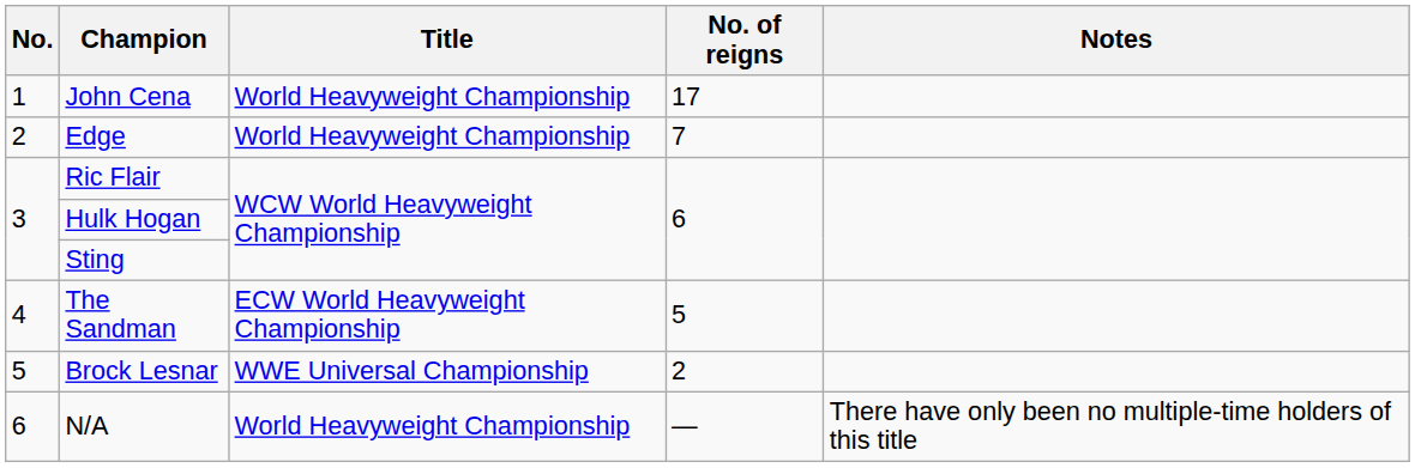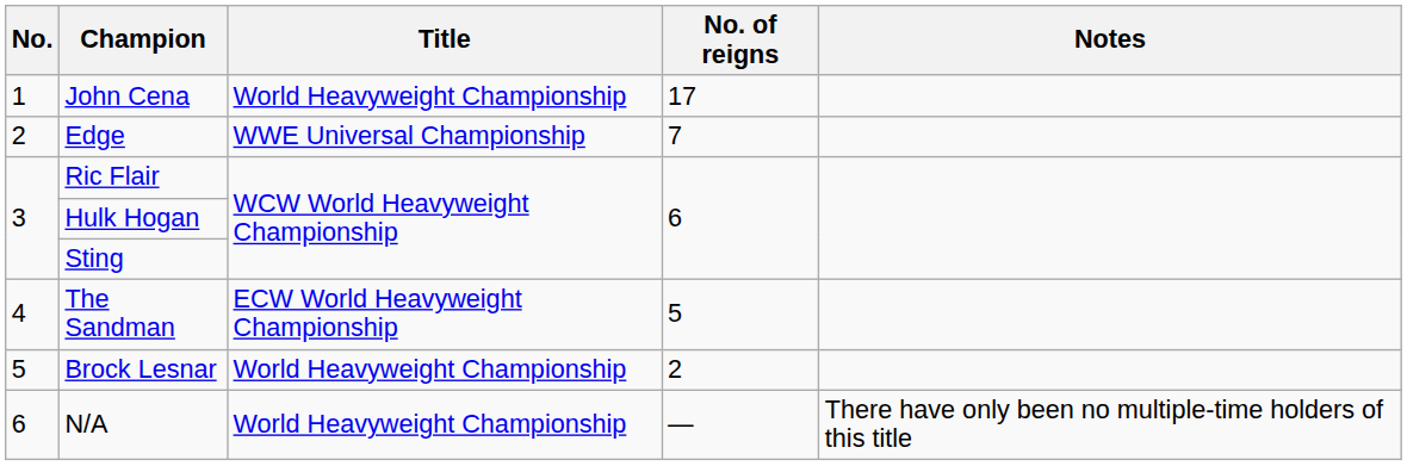 <table class="wikitable">
 <tr>
 <th>No.</th>
 <th>Champion</th>
 <th>Title</th>
 <th>No. of reigns</th>
 <th>Notes</th>
 </tr>
 <tr>
 <td>1</td>
 <td><a href='#'>John Cena</a></td>
 <td><a href='#'>World Heavyweight Championship</a><br></td>
 <td>17</td>
 <td></td>
 </tr>
 <tr>
 <td>2</td>
 <td><a href='#'>Edge</a></td>
-<td><a href='#'>World Heavyweight Championship</a><br></td>
+<td><a href='#'>WWE Universal Championship</a></td>
 <td>7</td>
 <td></td>
 </tr>
 <tr>
 <td rowspan=3>3</td>
 <td><a href='#'>Ric Flair</a></td>
 <td rowspan=3><a href='#'>WCW World Heavyweight Championship</a></td>
 <td rowspan=3>6</td>
 <td rowspan=3></td>
 </tr>
 <tr>
 <td><a href='#'>Hulk Hogan</a></td>
 </tr>
 <tr>
 <td><a href='#'>Sting</a></td>
 </tr>
 <tr>
 <td>4</td>
 <td><a href='#'>The Sandman</a></td>
 <td><a href='#'>ECW World Heavyweight Championship</a></td>
 <td>5</td>
 <td></td>
 </tr>
 <tr>
 <td>5</td>
 <td><a href='#'>Brock Lesnar</a></td>
-<td><a href='#'>WWE Universal Championship</a></td>
+<td><a href='#'>World Heavyweight Championship</a><br></td>
 <td>2</td>
 <td></td>
 </tr>
 <tr>
 <td>6</td>
 <td>N/A</td>
 <td><a href='#'>World Heavyweight Championship</a><br></td>
 <td>—</td>
 <td>There have only been no multiple-time holders of this title</td>
 </tr>
 </table>
